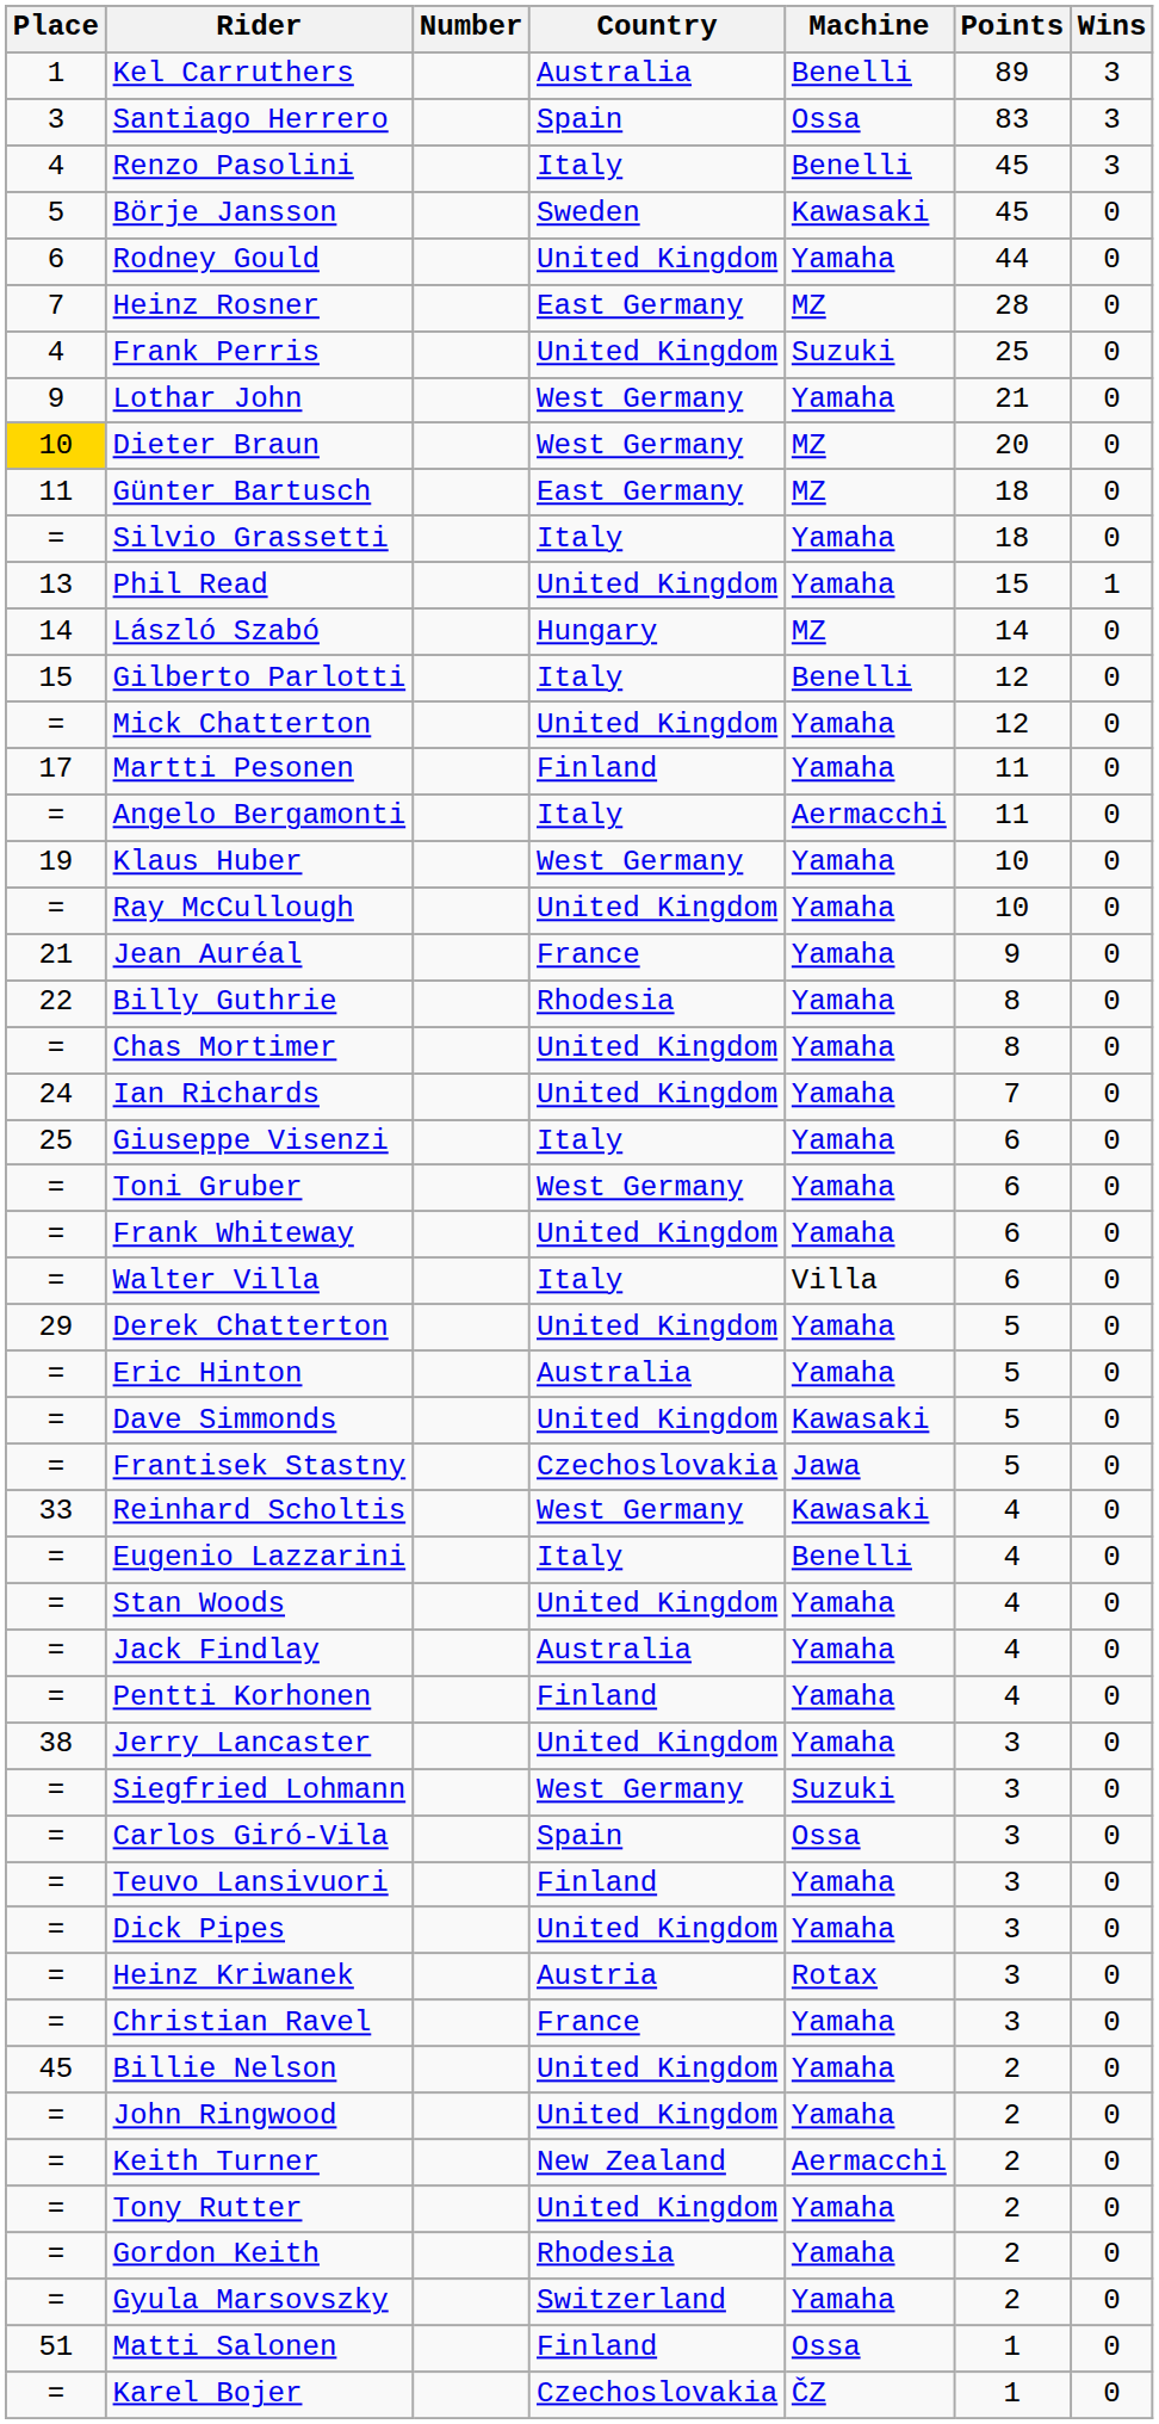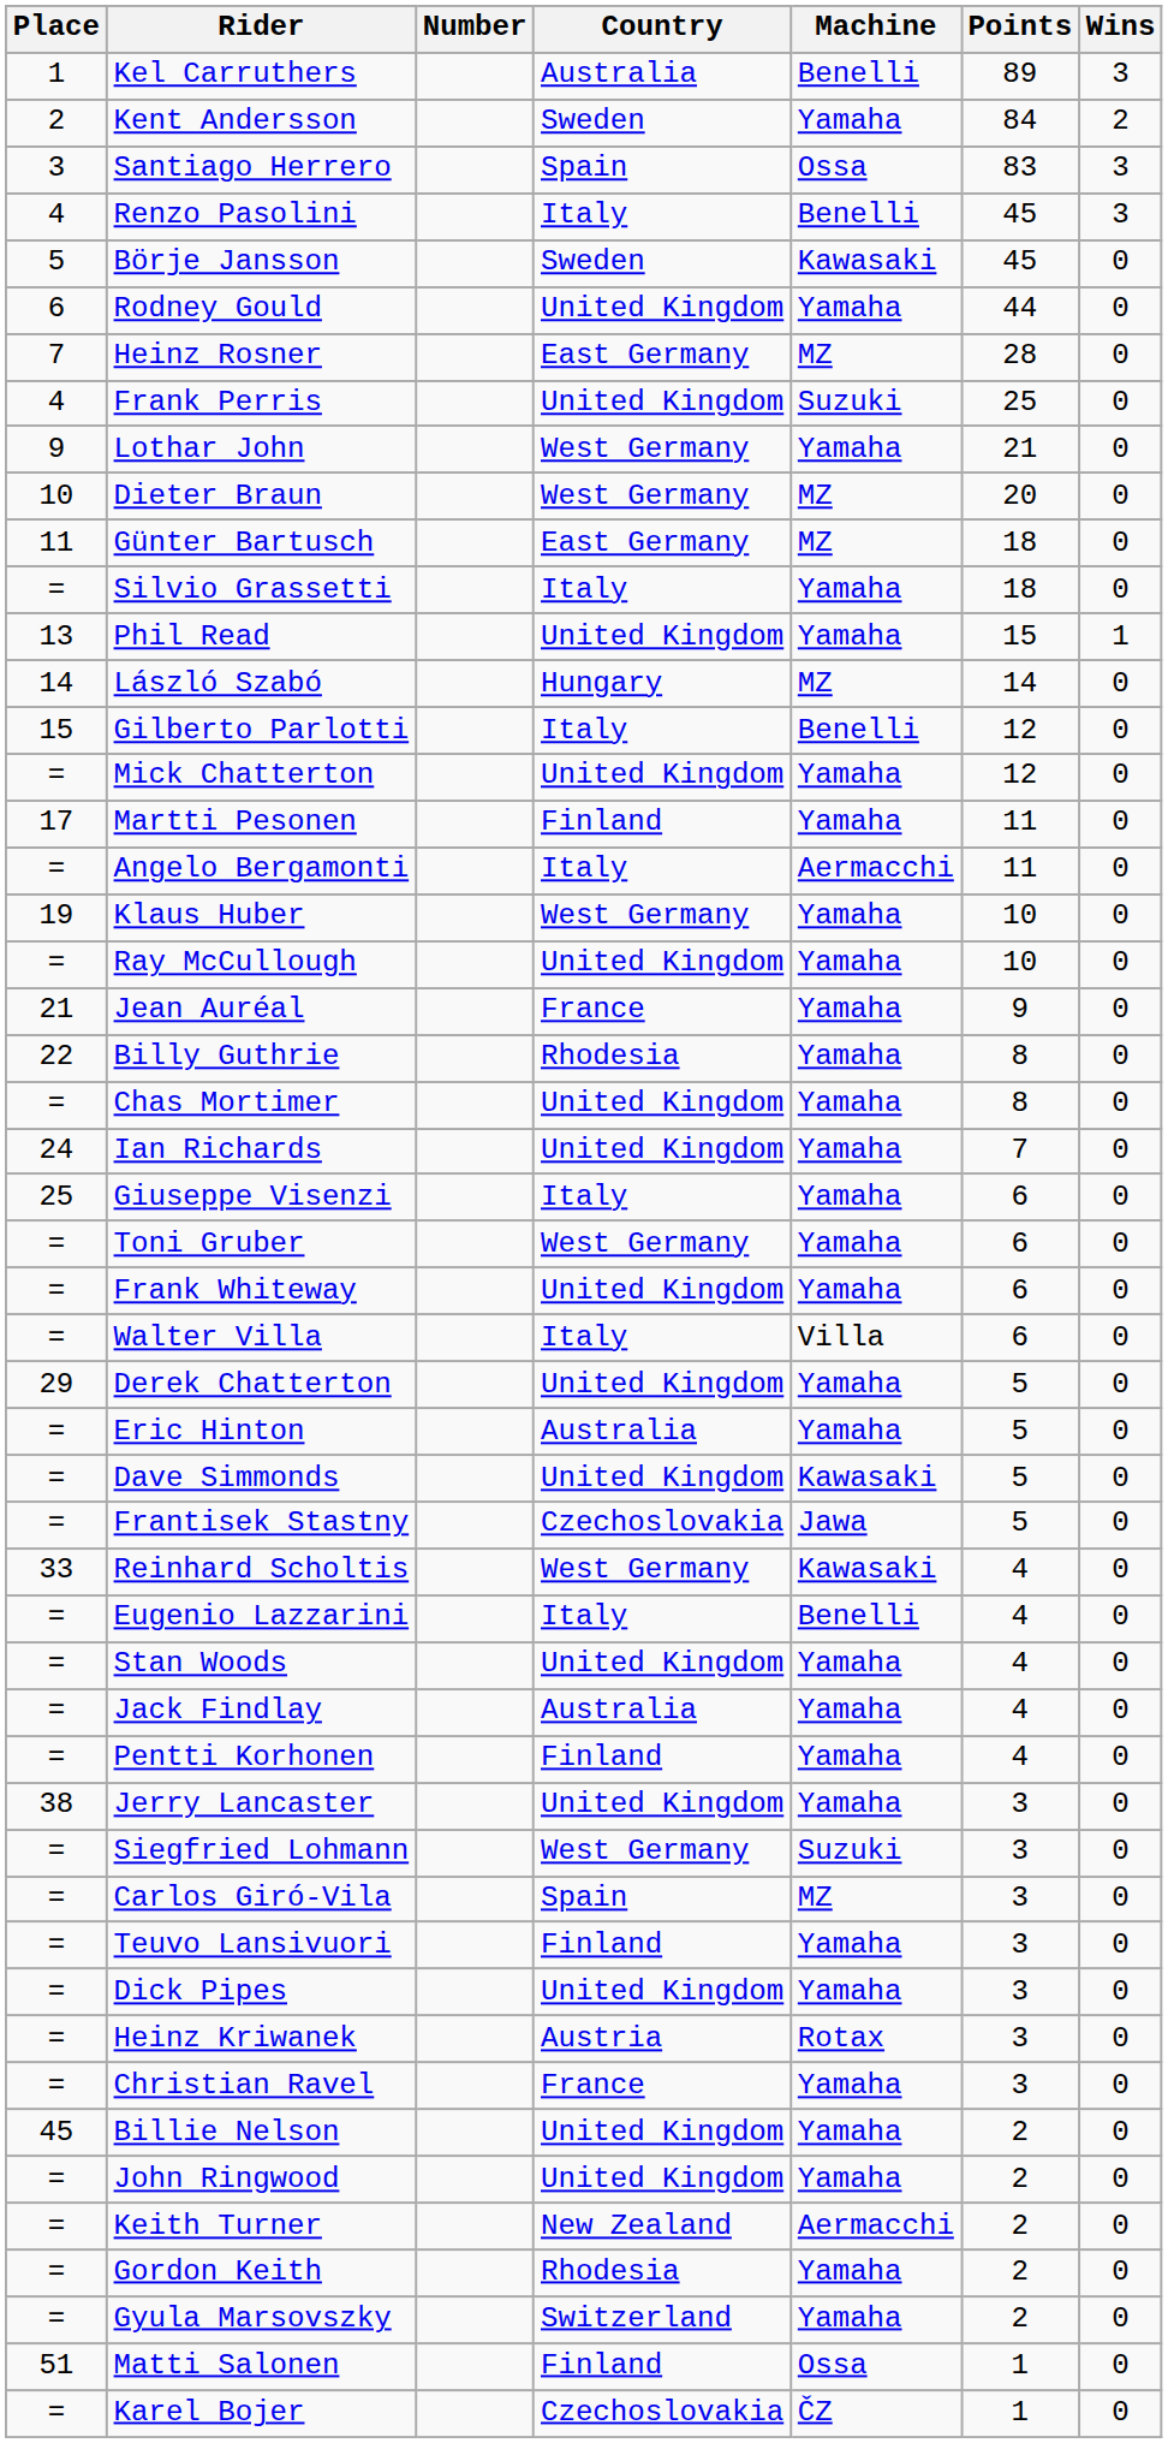 <table class="wikitable" style="font-size: 95%;">
 <tr>
 <th>Place</th>
 <th>Rider</th>
 <th>Number</th>
 <th>Country</th>
 <th>Machine</th>
 <th>Points</th>
 <th>Wins</th>
 </tr>
 <tr>
 <td align=center>1</td>
 <td> <a href='#'>Kel Carruthers</a></td>
 <td></td>
 <td><a href='#'>Australia</a></td>
 <td><a href='#'>Benelli</a></td>
 <td align=center>89</td>
 <td align=center>3</td>
+</tr>
+<tr>
+<td align=center>2</td>
+<td> <a href='#'>Kent Andersson</a></td>
+<td></td>
+<td><a href='#'>Sweden</a></td>
+<td><a href='#'>Yamaha</a></td>
+<td align=center>84</td>
+<td align=center>2</td>
 </tr>
 <tr>
 <td align=center>3</td>
 <td> <a href='#'>Santiago Herrero</a></td>
 <td></td>
 <td><a href='#'>Spain</a></td>
 <td><a href='#'>Ossa</a></td>
 <td align=center>83</td>
 <td align=center>3</td>
 </tr>
 <tr>
 <td align=center>4</td>
 <td> <a href='#'>Renzo Pasolini</a></td>
 <td></td>
 <td><a href='#'>Italy</a></td>
 <td><a href='#'>Benelli</a></td>
 <td align=center>45</td>
 <td align=center>3</td>
 </tr>
 <tr>
 <td align=center>5</td>
 <td> <a href='#'>Börje Jansson</a></td>
 <td></td>
 <td><a href='#'>Sweden</a></td>
 <td><a href='#'>Kawasaki</a></td>
 <td align=center>45</td>
 <td align=center>0</td>
 </tr>
 <tr>
 <td align=center>6</td>
 <td> <a href='#'>Rodney Gould</a></td>
 <td></td>
 <td><a href='#'>United Kingdom</a></td>
 <td><a href='#'>Yamaha</a></td>
 <td align=center>44</td>
 <td align=center>0</td>
 </tr>
 <tr>
 <td align=center>7</td>
 <td> <a href='#'>Heinz Rosner</a></td>
 <td></td>
 <td><a href='#'>East Germany</a></td>
 <td><a href='#'>MZ</a></td>
 <td align=center>28</td>
 <td align=center>0</td>
 </tr>
 <tr>
 <td align=center>4</td>
 <td> <a href='#'>Frank Perris</a></td>
 <td></td>
 <td><a href='#'>United Kingdom</a></td>
 <td><a href='#'>Suzuki</a></td>
 <td align=center>25</td>
 <td align=center>0</td>
 </tr>
 <tr>
 <td align=center>9</td>
 <td> <a href='#'>Lothar John</a></td>
 <td></td>
 <td><a href='#'>West Germany</a></td>
 <td><a href='#'>Yamaha</a></td>
 <td align=center>21</td>
 <td align=center>0</td>
 </tr>
 <tr>
-<td align=center style="background: gold;">10</td>
+<td align=center>10</td>
 <td> <a href='#'>Dieter Braun</a></td>
 <td></td>
 <td><a href='#'>West Germany</a></td>
 <td><a href='#'>MZ</a></td>
 <td align=center>20</td>
 <td align=center>0</td>
 </tr>
 <tr>
 <td align=center>11</td>
 <td> <a href='#'>Günter Bartusch</a></td>
 <td></td>
 <td><a href='#'>East Germany</a></td>
 <td><a href='#'>MZ</a></td>
 <td align=center>18</td>
 <td align=center>0</td>
 </tr>
 <tr>
 <td align=center>=</td>
 <td> <a href='#'>Silvio Grassetti</a></td>
 <td></td>
 <td><a href='#'>Italy</a></td>
 <td><a href='#'>Yamaha</a></td>
 <td align=center>18</td>
 <td align=center>0</td>
 </tr>
 <tr>
 <td align=center>13</td>
 <td> <a href='#'>Phil Read</a></td>
 <td></td>
 <td><a href='#'>United Kingdom</a></td>
 <td><a href='#'>Yamaha</a></td>
 <td align=center>15</td>
 <td align=center>1</td>
 </tr>
 <tr>
 <td align=center>14</td>
 <td> <a href='#'>László Szabó</a></td>
 <td></td>
 <td><a href='#'>Hungary</a></td>
 <td><a href='#'>MZ</a></td>
 <td align=center>14</td>
 <td align=center>0</td>
 </tr>
 <tr>
 <td align=center>15</td>
 <td> <a href='#'>Gilberto Parlotti</a></td>
 <td></td>
 <td><a href='#'>Italy</a></td>
 <td><a href='#'>Benelli</a></td>
 <td align=center>12</td>
 <td align=center>0</td>
 </tr>
 <tr>
 <td align=center>=</td>
 <td> <a href='#'>Mick Chatterton</a></td>
 <td></td>
 <td><a href='#'>United Kingdom</a></td>
 <td><a href='#'>Yamaha</a></td>
 <td align=center>12</td>
 <td align=center>0</td>
 </tr>
 <tr>
 <td align=center>17</td>
 <td> <a href='#'>Martti Pesonen</a></td>
 <td></td>
 <td><a href='#'>Finland</a></td>
 <td><a href='#'>Yamaha</a></td>
 <td align=center>11</td>
 <td align=center>0</td>
 </tr>
 <tr>
 <td align=center>=</td>
 <td> <a href='#'>Angelo Bergamonti</a></td>
 <td></td>
 <td><a href='#'>Italy</a></td>
 <td><a href='#'>Aermacchi</a></td>
 <td align=center>11</td>
 <td align=center>0</td>
 </tr>
 <tr>
 <td align=center>19</td>
 <td> <a href='#'>Klaus Huber</a></td>
 <td></td>
 <td><a href='#'>West Germany</a></td>
 <td><a href='#'>Yamaha</a></td>
 <td align=center>10</td>
 <td align=center>0</td>
 </tr>
 <tr>
 <td align=center>=</td>
 <td> <a href='#'>Ray McCullough</a></td>
 <td></td>
 <td><a href='#'>United Kingdom</a></td>
 <td><a href='#'>Yamaha</a></td>
 <td align=center>10</td>
 <td align=center>0</td>
 </tr>
 <tr>
 <td align=center>21</td>
 <td> <a href='#'>Jean Auréal</a></td>
 <td></td>
 <td><a href='#'>France</a></td>
 <td><a href='#'>Yamaha</a></td>
 <td align=center>9</td>
 <td align=center>0</td>
 </tr>
 <tr>
 <td align=center>22</td>
 <td> <a href='#'>Billy Guthrie</a></td>
 <td></td>
 <td><a href='#'>Rhodesia</a></td>
 <td><a href='#'>Yamaha</a></td>
 <td align=center>8</td>
 <td align=center>0</td>
 </tr>
 <tr>
 <td align=center>=</td>
 <td> <a href='#'>Chas Mortimer</a></td>
 <td></td>
 <td><a href='#'>United Kingdom</a></td>
 <td><a href='#'>Yamaha</a></td>
 <td align=center>8</td>
 <td align=center>0</td>
 </tr>
 <tr>
 <td align=center>24</td>
 <td> <a href='#'>Ian Richards</a></td>
 <td></td>
 <td><a href='#'>United Kingdom</a></td>
 <td><a href='#'>Yamaha</a></td>
 <td align=center>7</td>
 <td align=center>0</td>
 </tr>
 <tr>
 <td align=center>25</td>
 <td> <a href='#'>Giuseppe Visenzi</a></td>
 <td></td>
 <td><a href='#'>Italy</a></td>
 <td><a href='#'>Yamaha</a></td>
 <td align=center>6</td>
 <td align=center>0</td>
 </tr>
 <tr>
 <td align=center>=</td>
 <td> <a href='#'>Toni Gruber</a></td>
 <td></td>
 <td><a href='#'>West Germany</a></td>
 <td><a href='#'>Yamaha</a></td>
 <td align=center>6</td>
 <td align=center>0</td>
 </tr>
 <tr>
 <td align=center>=</td>
 <td> <a href='#'>Frank Whiteway</a></td>
 <td></td>
 <td><a href='#'>United Kingdom</a></td>
 <td><a href='#'>Yamaha</a></td>
 <td align=center>6</td>
 <td align=center>0</td>
 </tr>
 <tr>
 <td align=center>=</td>
 <td> <a href='#'>Walter Villa</a></td>
 <td></td>
 <td><a href='#'>Italy</a></td>
 <td>Villa</td>
 <td align=center>6</td>
 <td align=center>0</td>
 </tr>
 <tr>
 <td align=center>29</td>
 <td> <a href='#'>Derek Chatterton</a></td>
 <td></td>
 <td><a href='#'>United Kingdom</a></td>
 <td><a href='#'>Yamaha</a></td>
 <td align=center>5</td>
 <td align=center>0</td>
 </tr>
 <tr>
 <td align=center>=</td>
 <td> <a href='#'>Eric Hinton</a></td>
 <td></td>
 <td><a href='#'>Australia</a></td>
 <td><a href='#'>Yamaha</a></td>
 <td align=center>5</td>
 <td align=center>0</td>
 </tr>
 <tr>
 <td align=center>=</td>
 <td> <a href='#'>Dave Simmonds</a></td>
 <td></td>
 <td><a href='#'>United Kingdom</a></td>
 <td><a href='#'>Kawasaki</a></td>
 <td align=center>5</td>
 <td align=center>0</td>
 </tr>
 <tr>
 <td align=center>=</td>
 <td> <a href='#'>Frantisek Stastny</a></td>
 <td></td>
 <td><a href='#'>Czechoslovakia</a></td>
 <td><a href='#'>Jawa</a></td>
 <td align=center>5</td>
 <td align=center>0</td>
 </tr>
 <tr>
 <td align=center>33</td>
 <td> <a href='#'>Reinhard Scholtis</a></td>
 <td></td>
 <td><a href='#'>West Germany</a></td>
 <td><a href='#'>Kawasaki</a></td>
 <td align=center>4</td>
 <td align=center>0</td>
 </tr>
 <tr>
 <td align=center>=</td>
 <td> <a href='#'>Eugenio Lazzarini</a></td>
 <td></td>
 <td><a href='#'>Italy</a></td>
 <td><a href='#'>Benelli</a></td>
 <td align=center>4</td>
 <td align=center>0</td>
 </tr>
 <tr>
 <td align=center>=</td>
 <td> <a href='#'>Stan Woods</a></td>
 <td></td>
 <td><a href='#'>United Kingdom</a></td>
 <td><a href='#'>Yamaha</a></td>
 <td align=center>4</td>
 <td align=center>0</td>
 </tr>
 <tr>
 <td align=center>=</td>
 <td> <a href='#'>Jack Findlay</a></td>
 <td></td>
 <td><a href='#'>Australia</a></td>
 <td><a href='#'>Yamaha</a></td>
 <td align=center>4</td>
 <td align=center>0</td>
 </tr>
 <tr>
 <td align=center>=</td>
 <td> <a href='#'>Pentti Korhonen</a></td>
 <td></td>
 <td><a href='#'>Finland</a></td>
 <td><a href='#'>Yamaha</a></td>
 <td align=center>4</td>
 <td align=center>0</td>
 </tr>
 <tr>
 <td align=center>38</td>
 <td> <a href='#'>Jerry Lancaster</a></td>
 <td></td>
 <td><a href='#'>United Kingdom</a></td>
 <td><a href='#'>Yamaha</a></td>
 <td align=center>3</td>
 <td align=center>0</td>
 </tr>
 <tr>
 <td align=center>=</td>
 <td> <a href='#'>Siegfried Lohmann</a></td>
 <td></td>
 <td><a href='#'>West Germany</a></td>
 <td><a href='#'>Suzuki</a></td>
 <td align=center>3</td>
 <td align=center>0</td>
 </tr>
 <tr>
 <td align=center>=</td>
 <td> <a href='#'>Carlos Giró-Vila</a></td>
 <td></td>
 <td><a href='#'>Spain</a></td>
-<td><a href='#'>Ossa</a></td>
+<td><a href='#'>MZ</a></td>
 <td align=center>3</td>
 <td align=center>0</td>
 </tr>
 <tr>
 <td align=center>=</td>
 <td> <a href='#'>Teuvo Lansivuori</a></td>
 <td></td>
 <td><a href='#'>Finland</a></td>
 <td><a href='#'>Yamaha</a></td>
 <td align=center>3</td>
 <td align=center>0</td>
 </tr>
 <tr>
 <td align=center>=</td>
 <td> <a href='#'>Dick Pipes</a></td>
 <td></td>
 <td><a href='#'>United Kingdom</a></td>
 <td><a href='#'>Yamaha</a></td>
 <td align=center>3</td>
 <td align=center>0</td>
 </tr>
 <tr>
 <td align=center>=</td>
 <td> <a href='#'>Heinz Kriwanek</a></td>
 <td></td>
 <td><a href='#'>Austria</a></td>
 <td><a href='#'>Rotax</a></td>
 <td align=center>3</td>
 <td align=center>0</td>
 </tr>
 <tr>
 <td align=center>=</td>
 <td> <a href='#'>Christian Ravel</a></td>
 <td></td>
 <td><a href='#'>France</a></td>
 <td><a href='#'>Yamaha</a></td>
 <td align=center>3</td>
 <td align=center>0</td>
 </tr>
 <tr>
 <td align=center>45</td>
 <td> <a href='#'>Billie Nelson</a></td>
 <td></td>
 <td><a href='#'>United Kingdom</a></td>
 <td><a href='#'>Yamaha</a></td>
 <td align=center>2</td>
 <td align=center>0</td>
 </tr>
 <tr>
 <td align=center>=</td>
 <td> <a href='#'>John Ringwood</a></td>
 <td></td>
 <td><a href='#'>United Kingdom</a></td>
 <td><a href='#'>Yamaha</a></td>
 <td align=center>2</td>
 <td align=center>0</td>
 </tr>
 <tr>
 <td align=center>=</td>
 <td> <a href='#'>Keith Turner</a></td>
 <td></td>
 <td><a href='#'>New Zealand</a></td>
 <td><a href='#'>Aermacchi</a></td>
 <td align=center>2</td>
 <td align=center>0</td>
 </tr>
 <tr>
 <td align=center>=</td>
-<td> <a href='#'>Tony Rutter</a></td>
-<td></td>
-<td><a href='#'>United Kingdom</a></td>
-<td><a href='#'>Yamaha</a></td>
-<td align=center>2</td>
-<td align=center>0</td>
-</tr>
-<tr>
-<td align=center>=</td>
 <td> <a href='#'>Gordon Keith</a></td>
 <td></td>
 <td><a href='#'>Rhodesia</a></td>
 <td><a href='#'>Yamaha</a></td>
 <td align=center>2</td>
 <td align=center>0</td>
 </tr>
 <tr>
 <td align=center>=</td>
 <td> <a href='#'>Gyula Marsovszky</a></td>
 <td></td>
 <td><a href='#'>Switzerland</a></td>
 <td><a href='#'>Yamaha</a></td>
 <td align=center>2</td>
 <td align=center>0</td>
 </tr>
 <tr>
 <td align=center>51</td>
 <td> <a href='#'>Matti Salonen</a></td>
 <td></td>
 <td><a href='#'>Finland</a></td>
 <td><a href='#'>Ossa</a></td>
 <td align=center>1</td>
 <td align=center>0</td>
 </tr>
 <tr>
 <td align=center>=</td>
 <td> <a href='#'>Karel Bojer</a></td>
 <td></td>
 <td><a href='#'>Czechoslovakia</a></td>
 <td><a href='#'>ČZ</a></td>
 <td align=center>1</td>
 <td align=center>0</td>
 </tr>
 </table>
